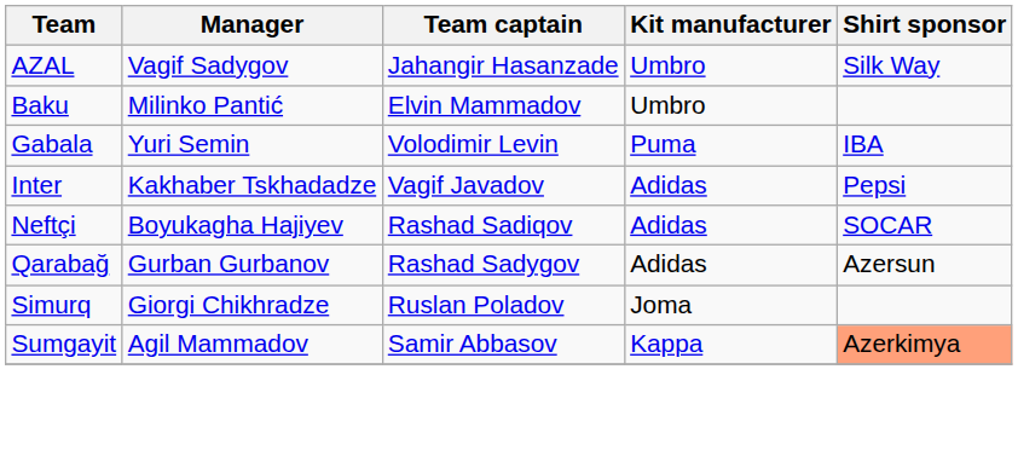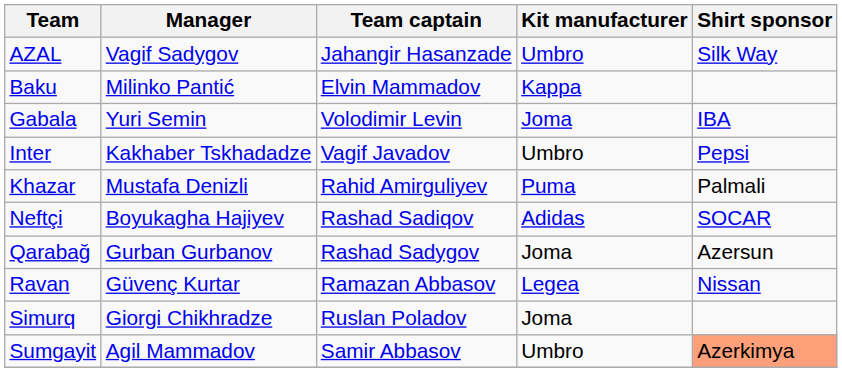 <table class="wikitable sortable">
 <tr>
 <th>Team</th>
 <th>Manager</th>
 <th>Team captain</th>
 <th>Kit manufacturer</th>
 <th>Shirt sponsor</th>
 </tr>
 <tr>
 <td><a href='#'>AZAL</a></td>
 <td> <a href='#'>Vagif Sadygov</a></td>
 <td> <a href='#'>Jahangir Hasanzade</a></td>
 <td><a href='#'>Umbro</a></td>
 <td><a href='#'>Silk Way</a></td>
 </tr>
 <tr>
 <td><a href='#'>Baku</a></td>
 <td> <a href='#'>Milinko Pantić</a></td>
 <td> <a href='#'>Elvin Mammadov</a></td>
-<td>Umbro</td>
+<td><a href='#'>Kappa</a></td>
 <td></td>
 </tr>
 <tr>
 <td><a href='#'>Gabala</a></td>
 <td> <a href='#'>Yuri Semin</a></td>
 <td> <a href='#'>Volodimir Levin</a></td>
-<td><a href='#'>Puma</a></td>
+<td><a href='#'>Joma</a></td>
 <td><a href='#'>IBA</a></td>
 </tr>
 <tr>
 <td><a href='#'>Inter</a></td>
 <td> <a href='#'>Kakhaber Tskhadadze</a></td>
 <td> <a href='#'>Vagif Javadov</a></td>
-<td><a href='#'>Adidas</a></td>
+<td>Umbro</td>
 <td><a href='#'>Pepsi</a></td>
+</tr>
+<tr>
+<td><a href='#'>Khazar</a></td>
+<td> <a href='#'>Mustafa Denizli</a></td>
+<td> <a href='#'>Rahid Amirguliyev</a></td>
+<td><a href='#'>Puma</a></td>
+<td>Palmali</td>
 </tr>
 <tr>
 <td><a href='#'>Neftçi</a></td>
 <td> <a href='#'>Boyukagha Hajiyev</a></td>
 <td> <a href='#'>Rashad Sadiqov</a></td>
 <td><a href='#'>Adidas</a></td>
 <td><a href='#'>SOCAR</a></td>
 </tr>
 <tr>
 <td><a href='#'>Qarabağ</a></td>
 <td> <a href='#'>Gurban Gurbanov</a></td>
 <td> <a href='#'>Rashad Sadygov</a></td>
-<td>Adidas</td>
+<td>Joma</td>
 <td>Azersun</td>
+</tr>
+<tr>
+<td><a href='#'>Ravan</a></td>
+<td> <a href='#'>Güvenç Kurtar</a></td>
+<td> <a href='#'>Ramazan Abbasov</a></td>
+<td><a href='#'>Legea</a></td>
+<td><a href='#'>Nissan</a></td>
 </tr>
 <tr>
 <td><a href='#'>Simurq</a></td>
 <td> <a href='#'>Giorgi Chikhradze</a></td>
 <td> <a href='#'>Ruslan Poladov</a></td>
 <td>Joma</td>
 <td></td>
 </tr>
 <tr>
 <td><a href='#'>Sumgayit</a></td>
 <td> <a href='#'>Agil Mammadov</a></td>
 <td> <a href='#'>Samir Abbasov</a></td>
-<td><a href='#'>Kappa</a></td>
+<td>Umbro</td>
 <td style="background: lightsalmon;">Azerkimya</td>
 </tr>
 <tr>
 </tr>
 </table>
